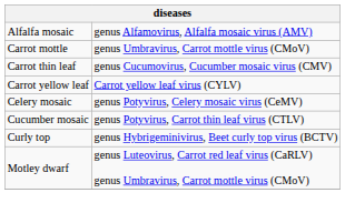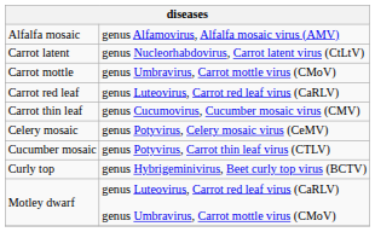 <table class="wikitable" style="clear">
 <tr>
 <th colspan=2><strong> diseases</strong><br></th>
 </tr>
 <tr>
 <td>Alfalfa mosaic</td>
 <td>genus <a href='#'>Alfamovirus</a>, <a href='#'>Alfalfa mosaic virus (AMV)</a></td>
 </tr>
 <tr>
+<td>Carrot latent</td>
+<td>genus <a href='#'>Nucleorhabdovirus</a>, <a href='#'>Carrot latent virus</a> (CtLtV)</td>
+</tr>
+<tr>
 <td>Carrot mottle</td>
 <td>genus <a href='#'>Umbravirus</a>, <a href='#'>Carrot mottle virus</a> (CMoV)</td>
 </tr>
 <tr>
+<td>Carrot red leaf</td>
+<td>genus <a href='#'>Luteovirus</a>, <a href='#'>Carrot red leaf virus</a> (CaRLV)</td>
+</tr>
+<tr>
 <td>Carrot thin leaf</td>
 <td>genus <a href='#'>Cucumovirus</a>, <a href='#'>Cucumber mosaic virus</a> (CMV)</td>
-</tr>
-<tr>
-<td>Carrot yellow leaf</td>
-<td><a href='#'>Carrot yellow leaf virus</a> (CYLV)</td>
 </tr>
 <tr>
 <td>Celery mosaic</td>
 <td>genus <a href='#'>Potyvirus</a>, <a href='#'>Celery mosaic virus</a> (CeMV)</td>
 </tr>
 <tr>
 <td>Cucumber mosaic</td>
 <td>genus <a href='#'>Potyvirus</a>, <a href='#'>Carrot thin leaf virus</a> (CTLV)</td>
 </tr>
 <tr>
 <td>Curly top</td>
 <td>genus <a href='#'>Hybrigeminivirus</a>, <a href='#'>Beet curly top virus</a> (BCTV)</td>
 </tr>
 <tr>
 <td>Motley dwarf</td>
 <td>genus <a href='#'>Luteovirus</a>, <a href='#'>Carrot red leaf virus</a> (CaRLV) <br><br>genus <a href='#'>Umbravirus</a>, <a href='#'>Carrot mottle virus</a> (CMoV)</td>
 </tr>
 <tr>
 </tr>
 </table>
